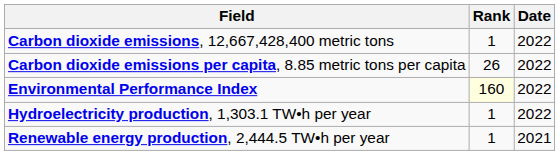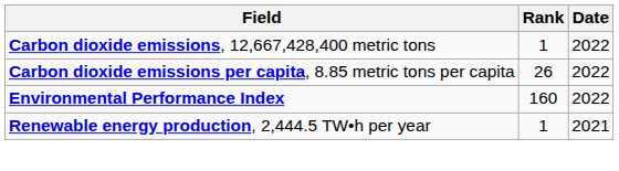 <table class="wikitable sortable">
 <tr style="background:#ececec;">
 <th>Field</th>
 <th>Rank</th>
 <th>Date</th>
 </tr>
 <tr>
 <td><strong><a href='#'>Carbon dioxide emissions</a></strong>, 12,667,428,400 metric tons</td>
 <td style="text-align:center;">1</td>
 <td align="right">2022</td>
 </tr>
 <tr>
 <td><strong><a href='#'>Carbon dioxide emissions per capita</a></strong>, 8.85 metric tons per capita</td>
 <td style="text-align:center;">26</td>
 <td align="right">2022</td>
 </tr>
 <tr>
 <td><strong><a href='#'>Environmental Performance Index</a></strong></td>
-<td style="background: lightyellow; text-align:center;">160</td>
-<td align="right">2022</td>
-</tr>
-<tr>
-<td><strong><a href='#'>Hydroelectricity production</a></strong>, 1,303.1 TW•h per year</td>
-<td style="text-align:center;">1</td>
+<td style="text-align:center;">160</td>
 <td align="right">2022</td>
 </tr>
 <tr>
 <td><strong><a href='#'>Renewable energy production</a></strong>, 2,444.5 TW•h per year</td>
 <td style="text-align:center;">1</td>
 <td align="right">2021</td>
 </tr>
 </table>
